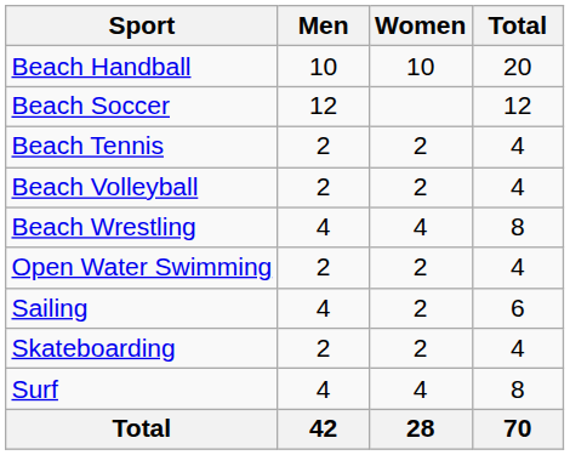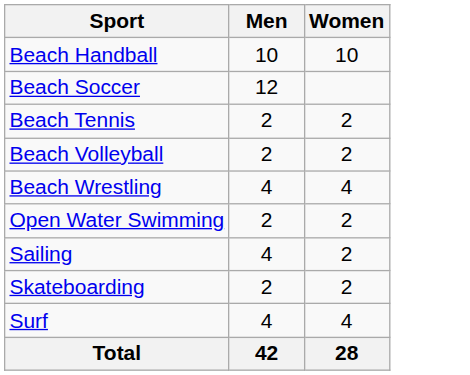 <table class="wikitable sortable" align=center>
 <tr>
 <th>Sport</th>
 <th width="50">Men</th>
 <th width="50">Women</th>
-<th width="50">Total</th>
 </tr>
 <tr align=center>
 <td align="left"><a href='#'>Beach Handball</a></td>
 <td>10</td>
 <td>10</td>
-<td>20</td>
 </tr>
 <tr align=center>
 <td align="left"><a href='#'>Beach Soccer</a></td>
 <td>12</td>
 <td></td>
-<td>12</td>
 </tr>
 <tr align=center>
 <td align="left"><a href='#'>Beach Tennis</a></td>
 <td>2</td>
 <td>2</td>
-<td>4</td>
 </tr>
 <tr align=center>
 <td align="left"><a href='#'>Beach Volleyball</a></td>
 <td>2</td>
 <td>2</td>
-<td>4</td>
 </tr>
 <tr align=center>
 <td align="left"><a href='#'>Beach Wrestling</a></td>
 <td>4</td>
 <td>4</td>
-<td>8</td>
 </tr>
 <tr align=center>
 <td align="left"><a href='#'>Open Water Swimming</a></td>
 <td>2</td>
 <td>2</td>
-<td>4</td>
 </tr>
 <tr align=center>
 <td align="left"><a href='#'>Sailing</a></td>
 <td>4</td>
 <td>2</td>
-<td>6</td>
 </tr>
 <tr align=center>
 <td align="left"><a href='#'>Skateboarding</a></td>
 <td>2</td>
 <td>2</td>
-<td>4</td>
 </tr>
 <tr align=center>
 <td align="left"><a href='#'>Surf</a></td>
 <td>4</td>
 <td>4</td>
-<td>8</td>
 </tr>
 <tr align=center>
 <th>Total</th>
 <th>42</th>
 <th>28</th>
-<th>70</th>
 </tr>
 </table>
